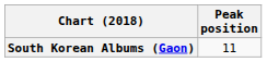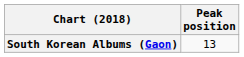 <table class="wikitable plainrowheaders" style="text-align:center">
 <tr>
 <th scope="col">Chart (2018)</th>
 <th scope="col">Peak<br> position</th>
 </tr>
 <tr>
 <th scope="row">South Korean Albums (<a href='#'>Gaon</a>)</th>
-<td>11</td>
+<td>13</td>
 </tr>
 </table>
